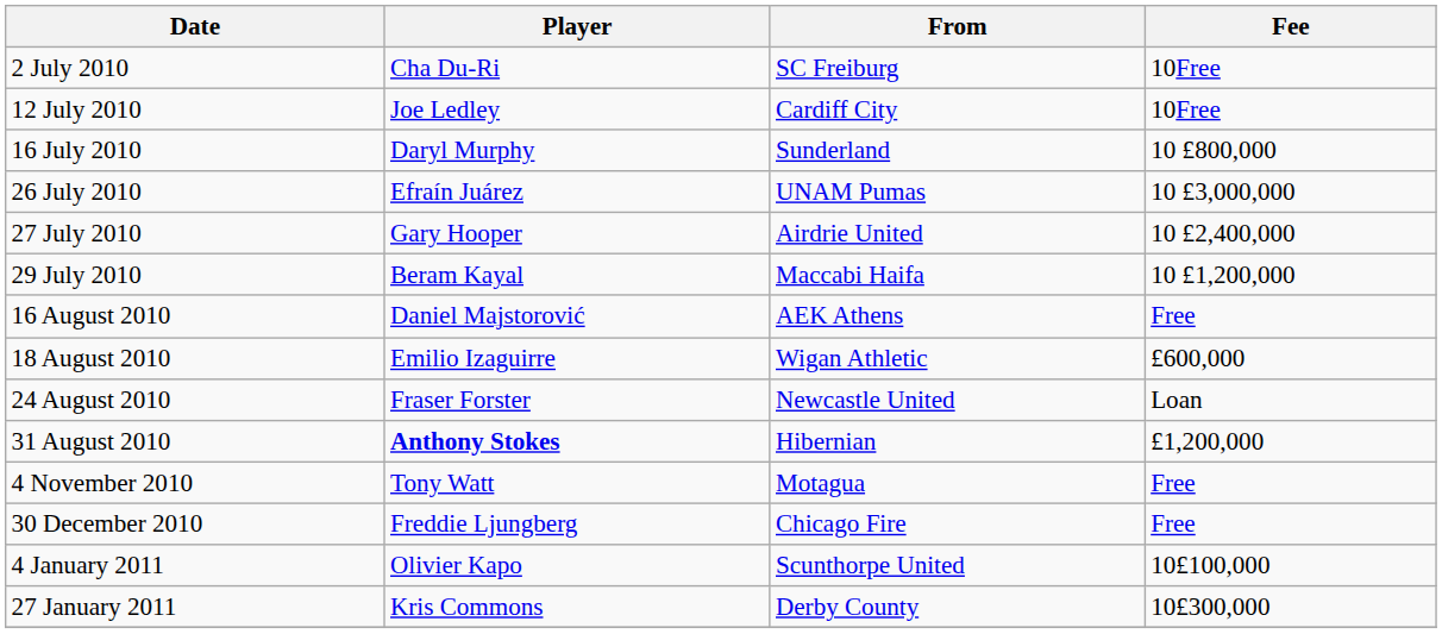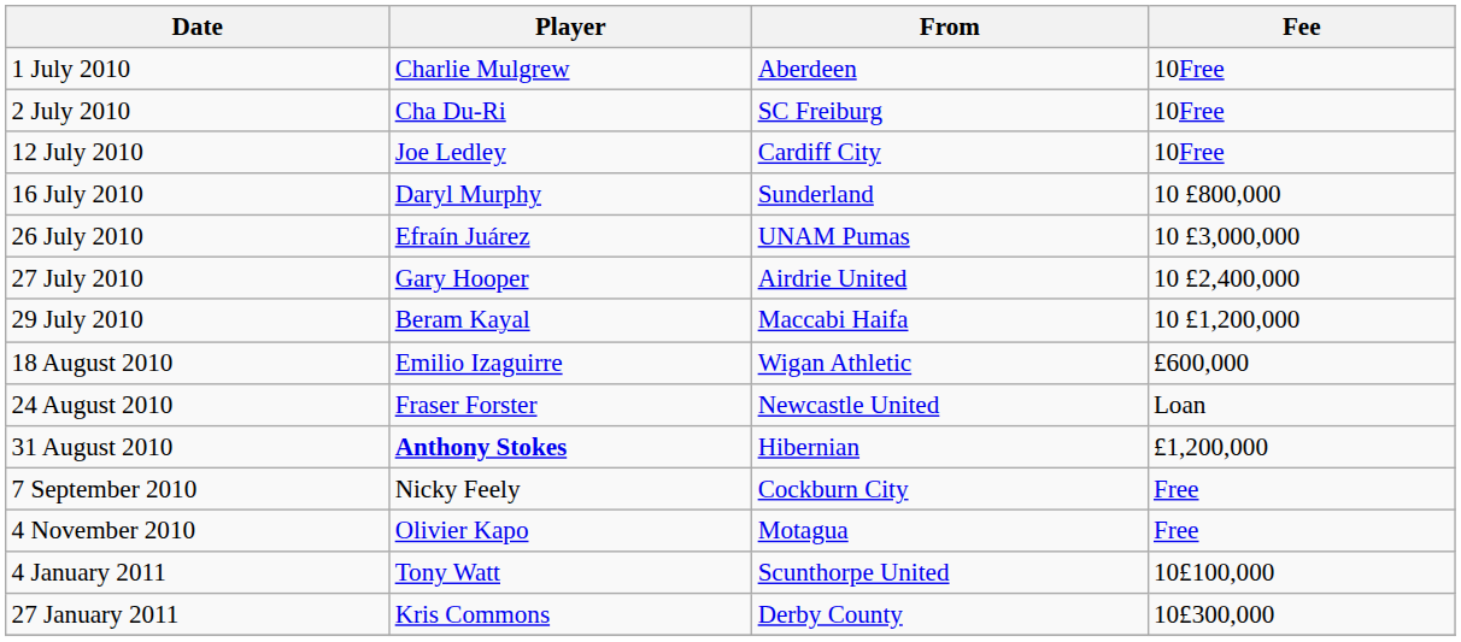 <table class="wikitable" style="text-align:center; font-size:95%;width:98%; text-align:left">
 <tr>
 <th>Date</th>
 <th>Player</th>
 <th>From</th>
 <th>Fee</th>
+</tr>
+<tr --->
+<td>1 July 2010</td>
+<td> <a href='#'>Charlie Mulgrew</a></td>
+<td> <a href='#'>Aberdeen</a></td>
+<td><span>10</span><a href='#'>Free</a></td>
 </tr>
 <tr --->
 <td>2 July 2010</td>
 <td> <a href='#'>Cha Du-Ri</a></td>
 <td> <a href='#'>SC Freiburg</a></td>
 <td><span>10</span><a href='#'>Free</a></td>
 </tr>
 <tr --->
 <td>12 July 2010</td>
 <td> <a href='#'>Joe Ledley</a></td>
 <td> <a href='#'>Cardiff City</a></td>
 <td><span>10</span><a href='#'>Free</a></td>
 </tr>
 <tr --->
 <td>16 July 2010</td>
 <td> <a href='#'>Daryl Murphy</a></td>
 <td> <a href='#'>Sunderland</a></td>
 <td><span>10</span> £800,000 </td>
 </tr>
 <tr --->
 <td>26 July 2010</td>
 <td> <a href='#'>Efraín Juárez</a></td>
 <td> <a href='#'>UNAM Pumas</a></td>
 <td><span>10</span> £3,000,000</td>
 </tr>
 <tr --->
 <td>27 July 2010</td>
 <td> <a href='#'>Gary Hooper</a></td>
 <td> <a href='#'>Airdrie United</a></td>
 <td><span>10</span> £2,400,000</td>
 </tr>
 <tr --->
 <td>29 July 2010</td>
 <td> <a href='#'>Beram Kayal</a></td>
 <td> <a href='#'>Maccabi Haifa</a></td>
 <td><span>10</span> £1,200,000</td>
 </tr>
 <tr --->
-<td>16 August 2010</td>
-<td> <a href='#'>Daniel Majstorović</a></td>
-<td> <a href='#'>AEK Athens</a></td>
-<td><a href='#'>Free</a></td>
-</tr>
-<tr --->
 <td>18 August 2010</td>
 <td> <a href='#'>Emilio Izaguirre</a></td>
 <td> <a href='#'>Wigan Athletic</a></td>
 <td>£600,000</td>
 </tr>
 <tr --->
 <td>24 August 2010</td>
 <td> <a href='#'>Fraser Forster</a></td>
 <td> <a href='#'>Newcastle United</a></td>
 <td>Loan</td>
 </tr>
 <tr --->
 <td>31 August 2010</td>
 <td><strong> <a href='#'>Anthony Stokes</a></strong></td>
 <td> <a href='#'>Hibernian</a></td>
 <td>£1,200,000</td>
 </tr>
 <tr --->
+<td>7 September 2010</td>
+<td> Nicky Feely</td>
+<td> <a href='#'>Cockburn City</a></td>
+<td><a href='#'>Free</a></td>
+</tr>
+<tr --->
 <td>4 November 2010</td>
-<td> <a href='#'>Tony Watt</a></td>
+<td> <a href='#'>Olivier Kapo</a></td>
 <td> <a href='#'>Motagua</a></td>
 <td><a href='#'>Free</a></td>
 </tr>
 <tr --->
-<td>30 December 2010</td>
-<td> <a href='#'>Freddie Ljungberg</a></td>
-<td> <a href='#'>Chicago Fire</a></td>
-<td><a href='#'>Free</a></td>
-</tr>
-<tr --->
 <td>4 January 2011</td>
-<td> <a href='#'>Olivier Kapo</a></td>
+<td> <a href='#'>Tony Watt</a></td>
 <td> <a href='#'>Scunthorpe United</a></td>
 <td><span>10</span>£100,000</td>
 </tr>
 <tr --->
 <td>27 January 2011</td>
 <td> <a href='#'>Kris Commons</a></td>
 <td> <a href='#'>Derby County</a></td>
 <td><span>10</span>£300,000</td>
 </tr>
 <tr --->
 </tr>
 </table>
